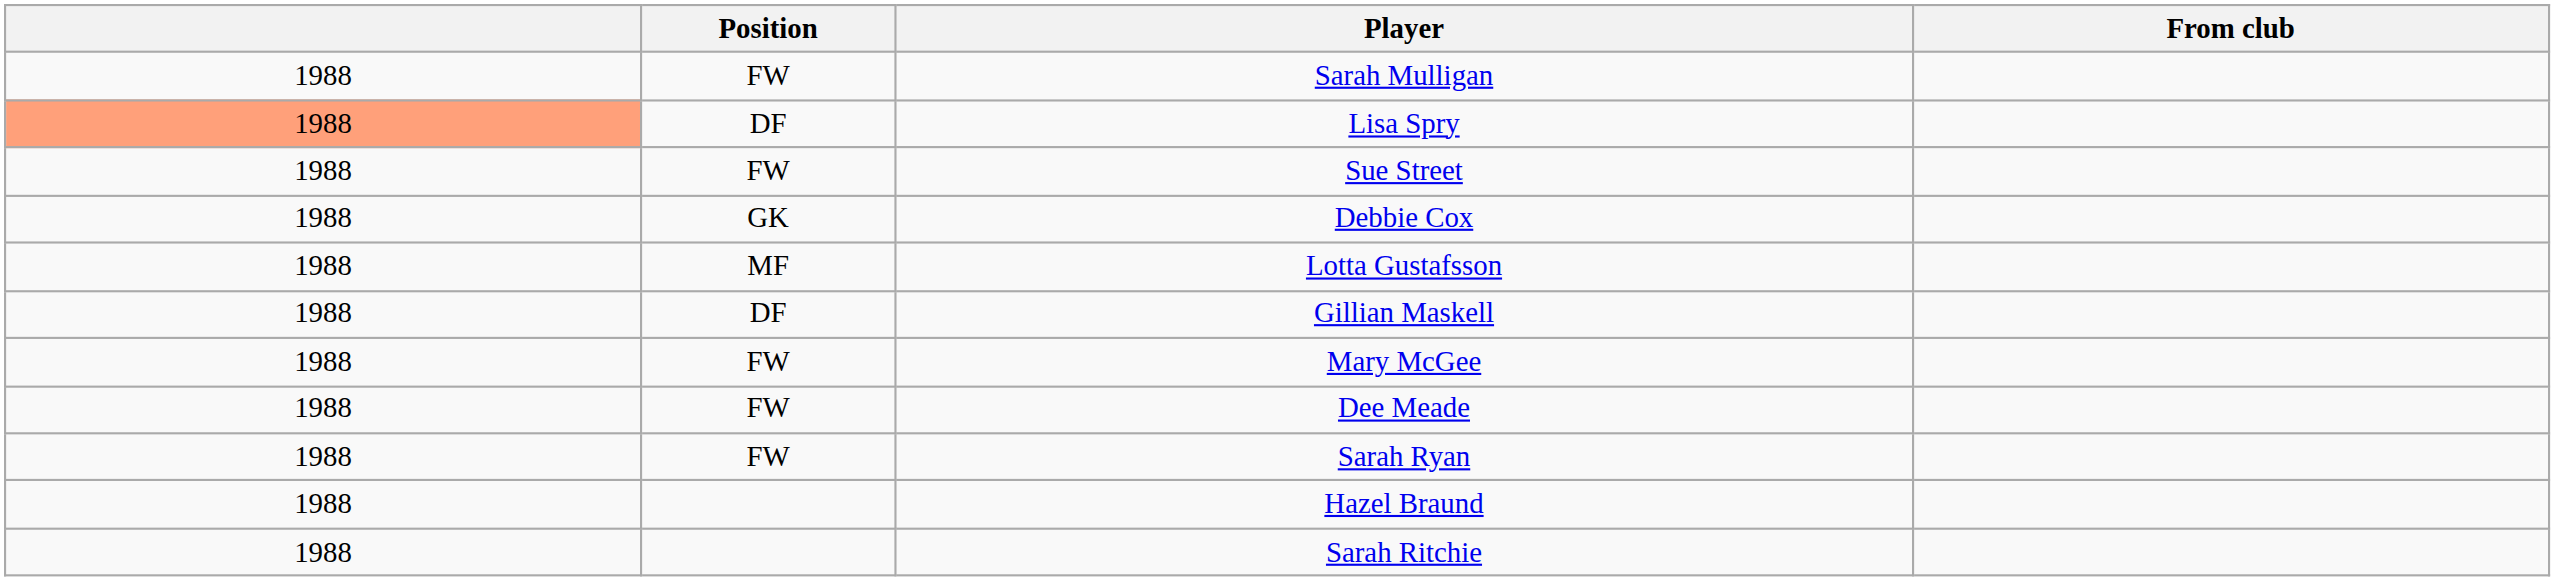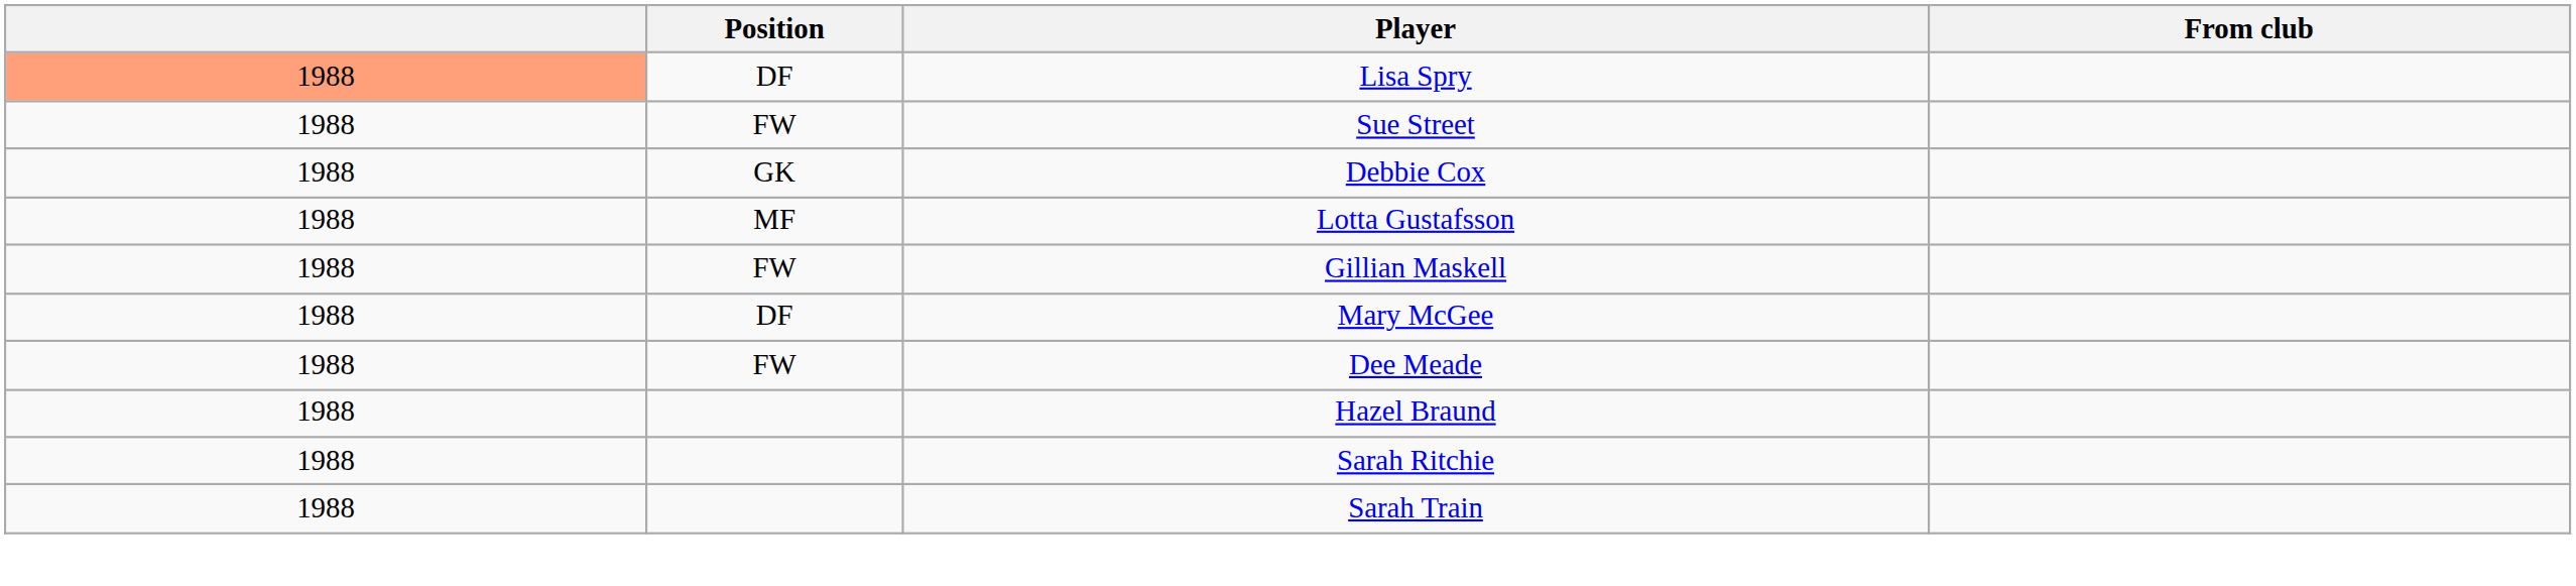 <table class="wikitable sortable" style="width:95%; text-align:center; font-size:85%; text-align:center;">
 <tr>
 <th width="25%"></th>
 <th width="10%">Position</th>
 <th>Player</th>
 <th width="25%">From club</th>
-</tr>
-<tr>
-<td>1988</td>
-<td>FW</td>
-<td> <a href='#'>Sarah Mulligan</a></td>
-<td></td>
 </tr>
 <tr>
 <td style="background: lightsalmon;">1988</td>
 <td>DF</td>
 <td> <a href='#'>Lisa Spry</a></td>
 <td></td>
 </tr>
 <tr>
 <td>1988</td>
 <td>FW</td>
 <td><a href='#'>Sue Street</a></td>
 <td></td>
 </tr>
 <tr>
 <td>1988</td>
 <td>GK</td>
 <td><a href='#'>Debbie Cox</a></td>
 <td></td>
 </tr>
 <tr>
 <td>1988</td>
 <td>MF</td>
 <td> <a href='#'>Lotta Gustafsson</a></td>
 <td></td>
 </tr>
 <tr>
 <td>1988</td>
-<td>DF</td>
+<td>FW</td>
 <td><a href='#'>Gillian Maskell</a></td>
 <td></td>
 </tr>
 <tr>
 <td>1988</td>
-<td>FW</td>
+<td>DF</td>
 <td><a href='#'>Mary McGee</a></td>
 <td></td>
 </tr>
 <tr>
 <td>1988</td>
 <td>FW</td>
 <td><a href='#'>Dee Meade</a></td>
-<td></td>
-</tr>
-<tr>
-<td>1988</td>
-<td>FW</td>
-<td><a href='#'>Sarah Ryan</a></td>
 <td></td>
 </tr>
 <tr>
 <td>1988</td>
 <td></td>
 <td><a href='#'>Hazel Braund</a></td>
 <td></td>
 </tr>
 <tr>
 <td>1988</td>
 <td></td>
 <td><a href='#'>Sarah Ritchie</a></td>
 <td></td>
 </tr>
+<tr>
+<td>1988</td>
+<td></td>
+<td><a href='#'>Sarah Train</a></td>
+<td></td>
+</tr>
 </table>
